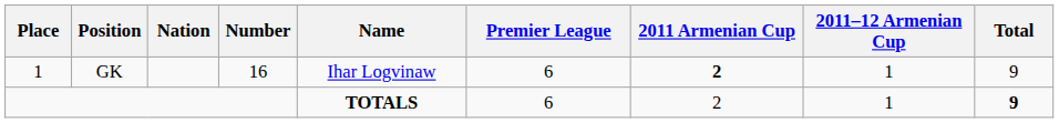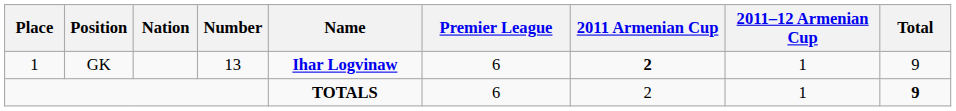 <table class="wikitable" style="font-size: 95%; text-align: center;">
 <tr>
 <th width=60>Place</th>
 <th width=60>Position</th>
 <th width=60>Nation</th>
 <th width=60>Number</th>
 <th width=200>Name</th>
 <th width=200><a href='#'>Premier League</a></th>
 <th width=200><a href='#'>2011 Armenian Cup</a></th>
 <th width=200><a href='#'>2011–12 Armenian Cup</a></th>
 <th width=80><strong>Total</strong></th>
 </tr>
 <tr>
 <td>1</td>
 <td>GK</td>
 <td></td>
-<td>16</td>
-<td><a href='#'>Ihar Logvinaw</a></td>
+<td>13</td>
+<td><strong><a href='#'>Ihar Logvinaw</a></strong></td>
 <td>6</td>
 <td><strong>2</strong></td>
 <td>1</td>
 <td>9</td>
 </tr>
 <tr>
 <td colspan="4"></td>
 <td><strong>TOTALS</strong></td>
 <td>6</td>
 <td>2</td>
 <td>1</td>
 <td><strong>9</strong></td>
 </tr>
 </table>
